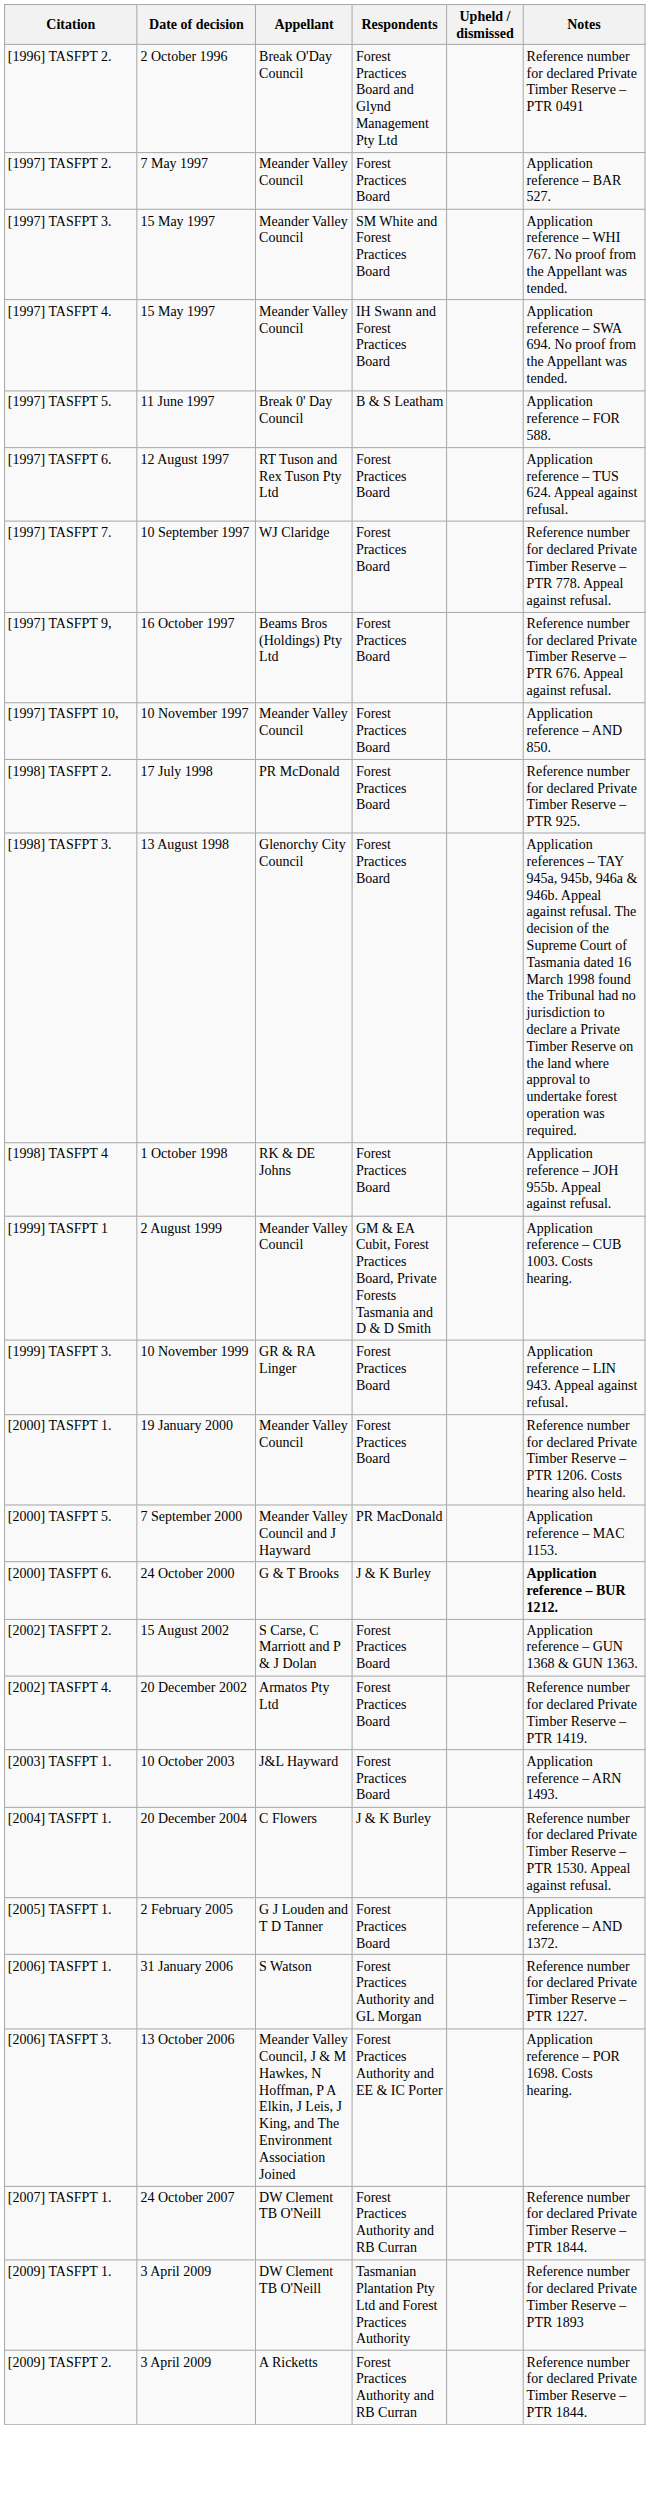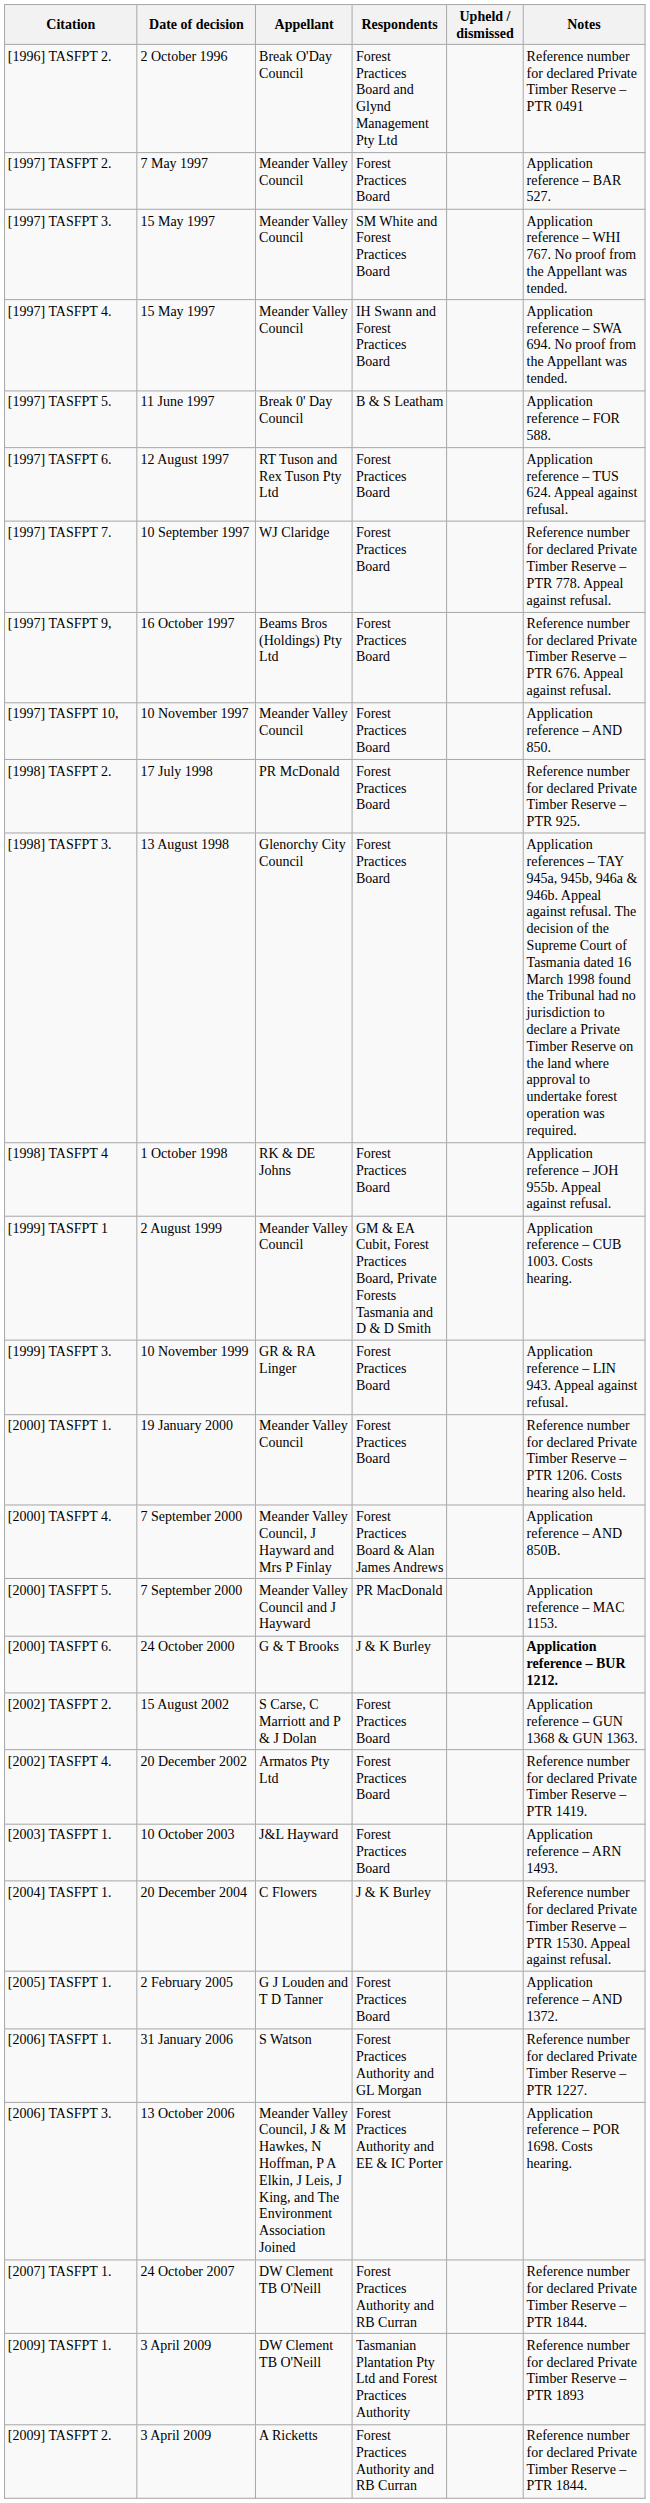 <table class="wikitable sortable" style=font-size:smaller; line-height:2>
 <tr>
 <th style="width: 9em;">Citation</th>
 <th style="width: 8em;">Date of decision</th>
 <th>Appellant</th>
 <th>Respondents</th>
 <th style="width: 5em;">Upheld / dismissed</th>
 <th>Notes</th>
 </tr>
 <tr style="vertical-align: top;">
 <td>[1996] TASFPT 2.</td>
 <td>2 October 1996</td>
 <td>Break O'Day Council</td>
 <td>Forest Practices Board and Glynd Management Pty Ltd</td>
 <td></td>
 <td>Reference number for declared Private Timber Reserve – PTR 0491</td>
 </tr>
 <tr style="vertical-align: top;">
 <td>[1997] TASFPT 2.</td>
 <td>7 May 1997</td>
 <td>Meander Valley Council</td>
 <td>Forest Practices Board</td>
 <td></td>
 <td>Application reference – BAR 527.</td>
 </tr>
 <tr style="vertical-align: top;">
 <td>[1997] TASFPT 3.</td>
 <td>15 May 1997</td>
 <td>Meander Valley Council</td>
 <td>SM White and Forest Practices Board</td>
 <td></td>
 <td>Application reference – WHI 767. No proof from the Appellant was tended.</td>
 </tr>
 <tr style="vertical-align: top;">
 <td>[1997] TASFPT 4.</td>
 <td>15 May 1997</td>
 <td>Meander Valley Council</td>
 <td>IH Swann and Forest Practices Board</td>
 <td></td>
 <td>Application reference – SWA 694. No proof from the Appellant was tended.</td>
 </tr>
 <tr style="vertical-align: top;">
 <td>[1997] TASFPT 5.</td>
 <td>11 June 1997</td>
 <td>Break 0' Day Council</td>
 <td>B & S Leatham</td>
 <td></td>
 <td>Application reference – FOR 588.</td>
 </tr>
 <tr style="vertical-align: top;">
 <td>[1997] TASFPT 6.</td>
 <td>12 August 1997</td>
 <td>RT Tuson and Rex Tuson Pty Ltd</td>
 <td>Forest Practices Board</td>
 <td></td>
 <td>Application reference – TUS 624. Appeal against refusal.</td>
 </tr>
 <tr style="vertical-align: top;">
 <td>[1997] TASFPT 7.</td>
 <td>10 September 1997</td>
 <td>WJ Claridge</td>
 <td>Forest Practices Board</td>
 <td></td>
 <td>Reference number for declared Private Timber Reserve – PTR 778. Appeal against refusal.</td>
 </tr>
 <tr style="vertical-align: top;">
 <td>[1997] TASFPT 9,</td>
 <td>16 October 1997</td>
 <td>Beams Bros (Holdings) Pty Ltd</td>
 <td>Forest Practices Board</td>
 <td></td>
 <td>Reference number for declared Private Timber Reserve – PTR 676. Appeal against refusal.</td>
 </tr>
 <tr style="vertical-align: top;">
 <td>[1997] TASFPT 10,</td>
 <td>10 November 1997</td>
 <td>Meander Valley Council</td>
 <td>Forest Practices Board</td>
 <td></td>
 <td>Application reference – AND 850.</td>
 </tr>
 <tr style="vertical-align: top;">
 <td>[1998] TASFPT 2.</td>
 <td>17 July 1998</td>
 <td>PR McDonald</td>
 <td>Forest Practices Board</td>
 <td></td>
 <td>Reference number for declared Private Timber Reserve – PTR 925.</td>
 </tr>
 <tr style="vertical-align: top;">
 <td>[1998] TASFPT 3.</td>
 <td>13 August 1998</td>
 <td>Glenorchy City Council</td>
 <td>Forest Practices Board</td>
 <td></td>
 <td>Application references – TAY 945a, 945b, 946a & 946b. Appeal against refusal. The decision of the Supreme Court of Tasmania dated 16 March 1998 found the Tribunal had no jurisdiction to declare a Private Timber Reserve on the land where approval to undertake forest operation was required.</td>
 </tr>
 <tr style="vertical-align: top;">
 <td>[1998] TASFPT 4</td>
 <td>1 October 1998</td>
 <td>RK & DE Johns</td>
 <td>Forest Practices Board</td>
 <td></td>
 <td>Application reference – JOH 955b. Appeal against refusal.</td>
 </tr>
 <tr style="vertical-align: top;">
 <td>[1999] TASFPT 1</td>
 <td>2 August 1999</td>
 <td>Meander Valley Council</td>
 <td>GM & EA Cubit, Forest Practices Board, Private Forests Tasmania and D & D Smith</td>
 <td></td>
 <td>Application reference – CUB 1003.  Costs hearing.</td>
 </tr>
 <tr style="vertical-align: top;">
 <td>[1999] TASFPT 3.</td>
 <td>10 November 1999</td>
 <td>GR & RA Linger</td>
 <td>Forest Practices Board</td>
 <td></td>
 <td>Application reference – LIN 943. Appeal against refusal.</td>
 </tr>
 <tr style="vertical-align: top;">
 <td>[2000] TASFPT 1.</td>
 <td>19 January 2000</td>
 <td>Meander Valley Council</td>
 <td>Forest Practices Board</td>
 <td></td>
 <td>Reference number for declared Private Timber Reserve – PTR 1206. Costs hearing also held.</td>
 </tr>
 <tr style="vertical-align: top;">
+<td>[2000] TASFPT 4.</td>
+<td>7 September 2000</td>
+<td>Meander Valley Council, J Hayward and Mrs P Finlay</td>
+<td>Forest Practices Board & Alan James Andrews</td>
+<td></td>
+<td>Application reference – AND 850B.</td>
+</tr>
+<tr style="vertical-align: top;">
 <td>[2000] TASFPT 5.</td>
 <td>7 September 2000</td>
 <td>Meander Valley Council and J Hayward</td>
 <td>PR MacDonald</td>
 <td></td>
 <td>Application reference – MAC 1153.</td>
 </tr>
 <tr style="vertical-align: top;">
 <td>[2000] TASFPT 6.</td>
 <td>24 October 2000</td>
 <td>G & T Brooks</td>
 <td>J & K Burley</td>
 <td></td>
 <td><strong>Application reference – BUR 1212.</strong></td>
 </tr>
 <tr style="vertical-align: top;">
 <td>[2002] TASFPT 2.</td>
 <td>15 August 2002</td>
 <td>S Carse, C Marriott and P & J Dolan</td>
 <td>Forest Practices Board</td>
 <td></td>
 <td>Application reference – GUN 1368 & GUN 1363.</td>
 </tr>
 <tr style="vertical-align: top;">
 <td>[2002] TASFPT 4.</td>
 <td>20 December 2002</td>
 <td>Armatos Pty Ltd</td>
 <td>Forest Practices Board</td>
 <td></td>
 <td>Reference number for declared Private Timber Reserve – PTR 1419.</td>
 </tr>
 <tr style="vertical-align: top;">
 <td>[2003] TASFPT 1.</td>
 <td>10 October 2003</td>
 <td>J&L Hayward</td>
 <td>Forest Practices Board</td>
 <td></td>
 <td>Application reference – ARN 1493.</td>
 </tr>
 <tr style="vertical-align: top;">
 <td>[2004] TASFPT 1.</td>
 <td>20 December 2004</td>
 <td>C Flowers</td>
 <td>J & K Burley</td>
 <td></td>
 <td>Reference number for declared Private Timber Reserve – PTR 1530. Appeal against refusal.</td>
 </tr>
 <tr style="vertical-align: top;">
 <td>[2005] TASFPT 1.</td>
 <td>2 February 2005</td>
 <td>G J Louden and T D Tanner</td>
 <td>Forest Practices Board</td>
 <td></td>
 <td>Application reference – AND 1372.</td>
 </tr>
 <tr style="vertical-align: top;">
 <td>[2006] TASFPT 1.</td>
 <td>31 January 2006</td>
 <td>S Watson</td>
 <td>Forest Practices Authority and GL Morgan</td>
 <td></td>
 <td>Reference number for declared Private Timber Reserve – PTR 1227.</td>
 </tr>
 <tr style="vertical-align: top;">
 <td>[2006] TASFPT 3.</td>
 <td>13 October 2006</td>
 <td>Meander Valley Council, J & M Hawkes, N Hoffman, P A Elkin, J Leis, J King, and The Environment Association Joined</td>
 <td>Forest Practices Authority and EE & IC Porter</td>
 <td></td>
 <td>Application reference – POR 1698.  Costs hearing.</td>
 </tr>
 <tr style="vertical-align: top;">
 <td>[2007] TASFPT 1.</td>
 <td>24 October 2007</td>
 <td>DW Clement  TB O'Neill</td>
 <td>Forest Practices Authority and RB Curran</td>
 <td></td>
 <td>Reference number for declared Private Timber Reserve – PTR 1844.</td>
 </tr>
 <tr style="vertical-align: top;">
 <td>[2009] TASFPT 1.</td>
 <td>3 April 2009</td>
 <td>DW Clement  TB O'Neill</td>
 <td>Tasmanian Plantation Pty Ltd and Forest Practices Authority</td>
 <td></td>
 <td>Reference number for declared Private Timber Reserve – PTR 1893</td>
 </tr>
 <tr style="vertical-align: top;">
 <td>[2009] TASFPT 2.</td>
 <td>3 April 2009</td>
 <td>A Ricketts</td>
 <td>Forest Practices Authority and RB Curran</td>
 <td></td>
 <td>Reference number for declared Private Timber Reserve – PTR 1844.</td>
 </tr>
 </table>
